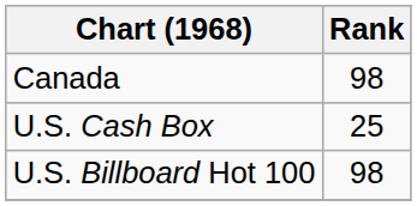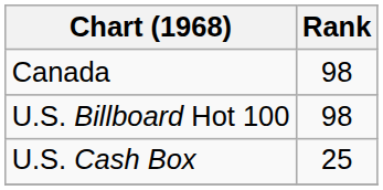 <table class="wikitable sortable">
 <tr>
 <th>Chart (1968)</th>
 <th style="text-align:center;">Rank</th>
 </tr>
 <tr>
 <td>Canada </td>
 <td style="text-align:center;">98</td>
 </tr>
 <tr>
+<td>U.S. <em>Billboard</em> Hot 100</td>
+<td style="text-align:center;">98</td>
+</tr>
+<tr>
 <td>U.S. <em>Cash Box</em> </td>
 <td style="text-align:center;">25</td>
 </tr>
 <tr>
-<td>U.S. <em>Billboard</em> Hot 100</td>
-<td style="text-align:center;">98</td>
-</tr>
-<tr>
 </tr>
 </table>
